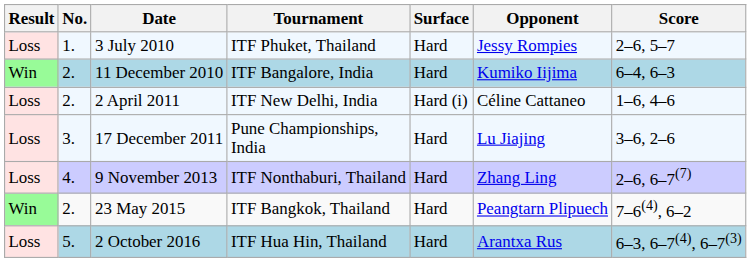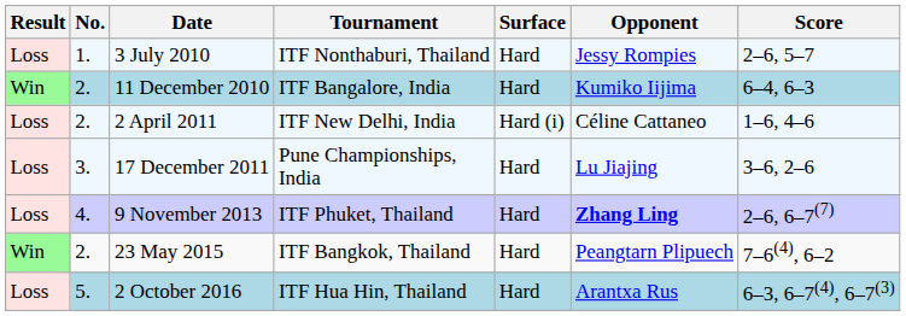 <table class="sortable wikitable" style=font-size:97%>
 <tr>
 <th>Result</th>
 <th>No.</th>
 <th>Date</th>
 <th>Tournament</th>
 <th>Surface</th>
 <th>Opponent</th>
 <th class="unsortable">Score</th>
 </tr>
 <tr style="background:#f0f8ff;">
 <td style="background:#FFE3E3;">Loss</td>
 <td>1.</td>
 <td>3 July 2010</td>
-<td>ITF Phuket, Thailand</td>
+<td>ITF Nonthaburi, Thailand</td>
 <td>Hard</td>
 <td> <a href='#'>Jessy Rompies</a></td>
 <td>2–6, 5–7</td>
 </tr>
 <tr style="background:lightblue;">
 <td style="background:#98fb98;">Win</td>
 <td>2.</td>
 <td>11 December 2010</td>
 <td>ITF Bangalore, India</td>
 <td>Hard</td>
 <td> <a href='#'>Kumiko Iijima</a></td>
 <td>6–4, 6–3</td>
 </tr>
 <tr style="background:#f0f8ff;">
 <td style="background:#FFE3E3;">Loss</td>
 <td>2.</td>
 <td>2 April 2011</td>
 <td>ITF New Delhi, India</td>
 <td>Hard (i)</td>
 <td> Céline Cattaneo</td>
 <td>1–6, 4–6</td>
 </tr>
 <tr style="background:#f0f8ff;">
 <td style="background:#FFE3E3;">Loss</td>
 <td>3.</td>
 <td>17 December 2011</td>
 <td>Pune Championships,<br> India</td>
 <td>Hard</td>
 <td> <a href='#'>Lu Jiajing</a></td>
 <td>3–6, 2–6</td>
 </tr>
 <tr style="background:#ccccff;">
 <td style="background:#FFE3E3;">Loss</td>
 <td>4.</td>
 <td>9 November 2013</td>
-<td>ITF Nonthaburi, Thailand</td>
+<td>ITF Phuket, Thailand</td>
 <td>Hard</td>
-<td> <a href='#'>Zhang Ling</a></td>
+<td><strong> <a href='#'>Zhang Ling</a></strong></td>
 <td>2–6, 6–7<sup>(7)</sup></td>
 </tr>
 <tr>
 <td style="background:#98fb98;">Win</td>
 <td>2.</td>
 <td>23 May 2015</td>
 <td>ITF Bangkok, Thailand</td>
 <td>Hard</td>
 <td> <a href='#'>Peangtarn Plipuech</a></td>
 <td>7–6<sup>(4)</sup>, 6–2</td>
 </tr>
 <tr style="background:lightblue;">
 <td style="background:#FFE3E3;">Loss</td>
 <td>5.</td>
 <td>2 October 2016</td>
 <td>ITF Hua Hin, Thailand</td>
 <td>Hard</td>
 <td> <a href='#'>Arantxa Rus</a></td>
 <td>6–3, 6–7<sup>(4)</sup>, 6–7<sup>(3)</sup></td>
 </tr>
 </table>
